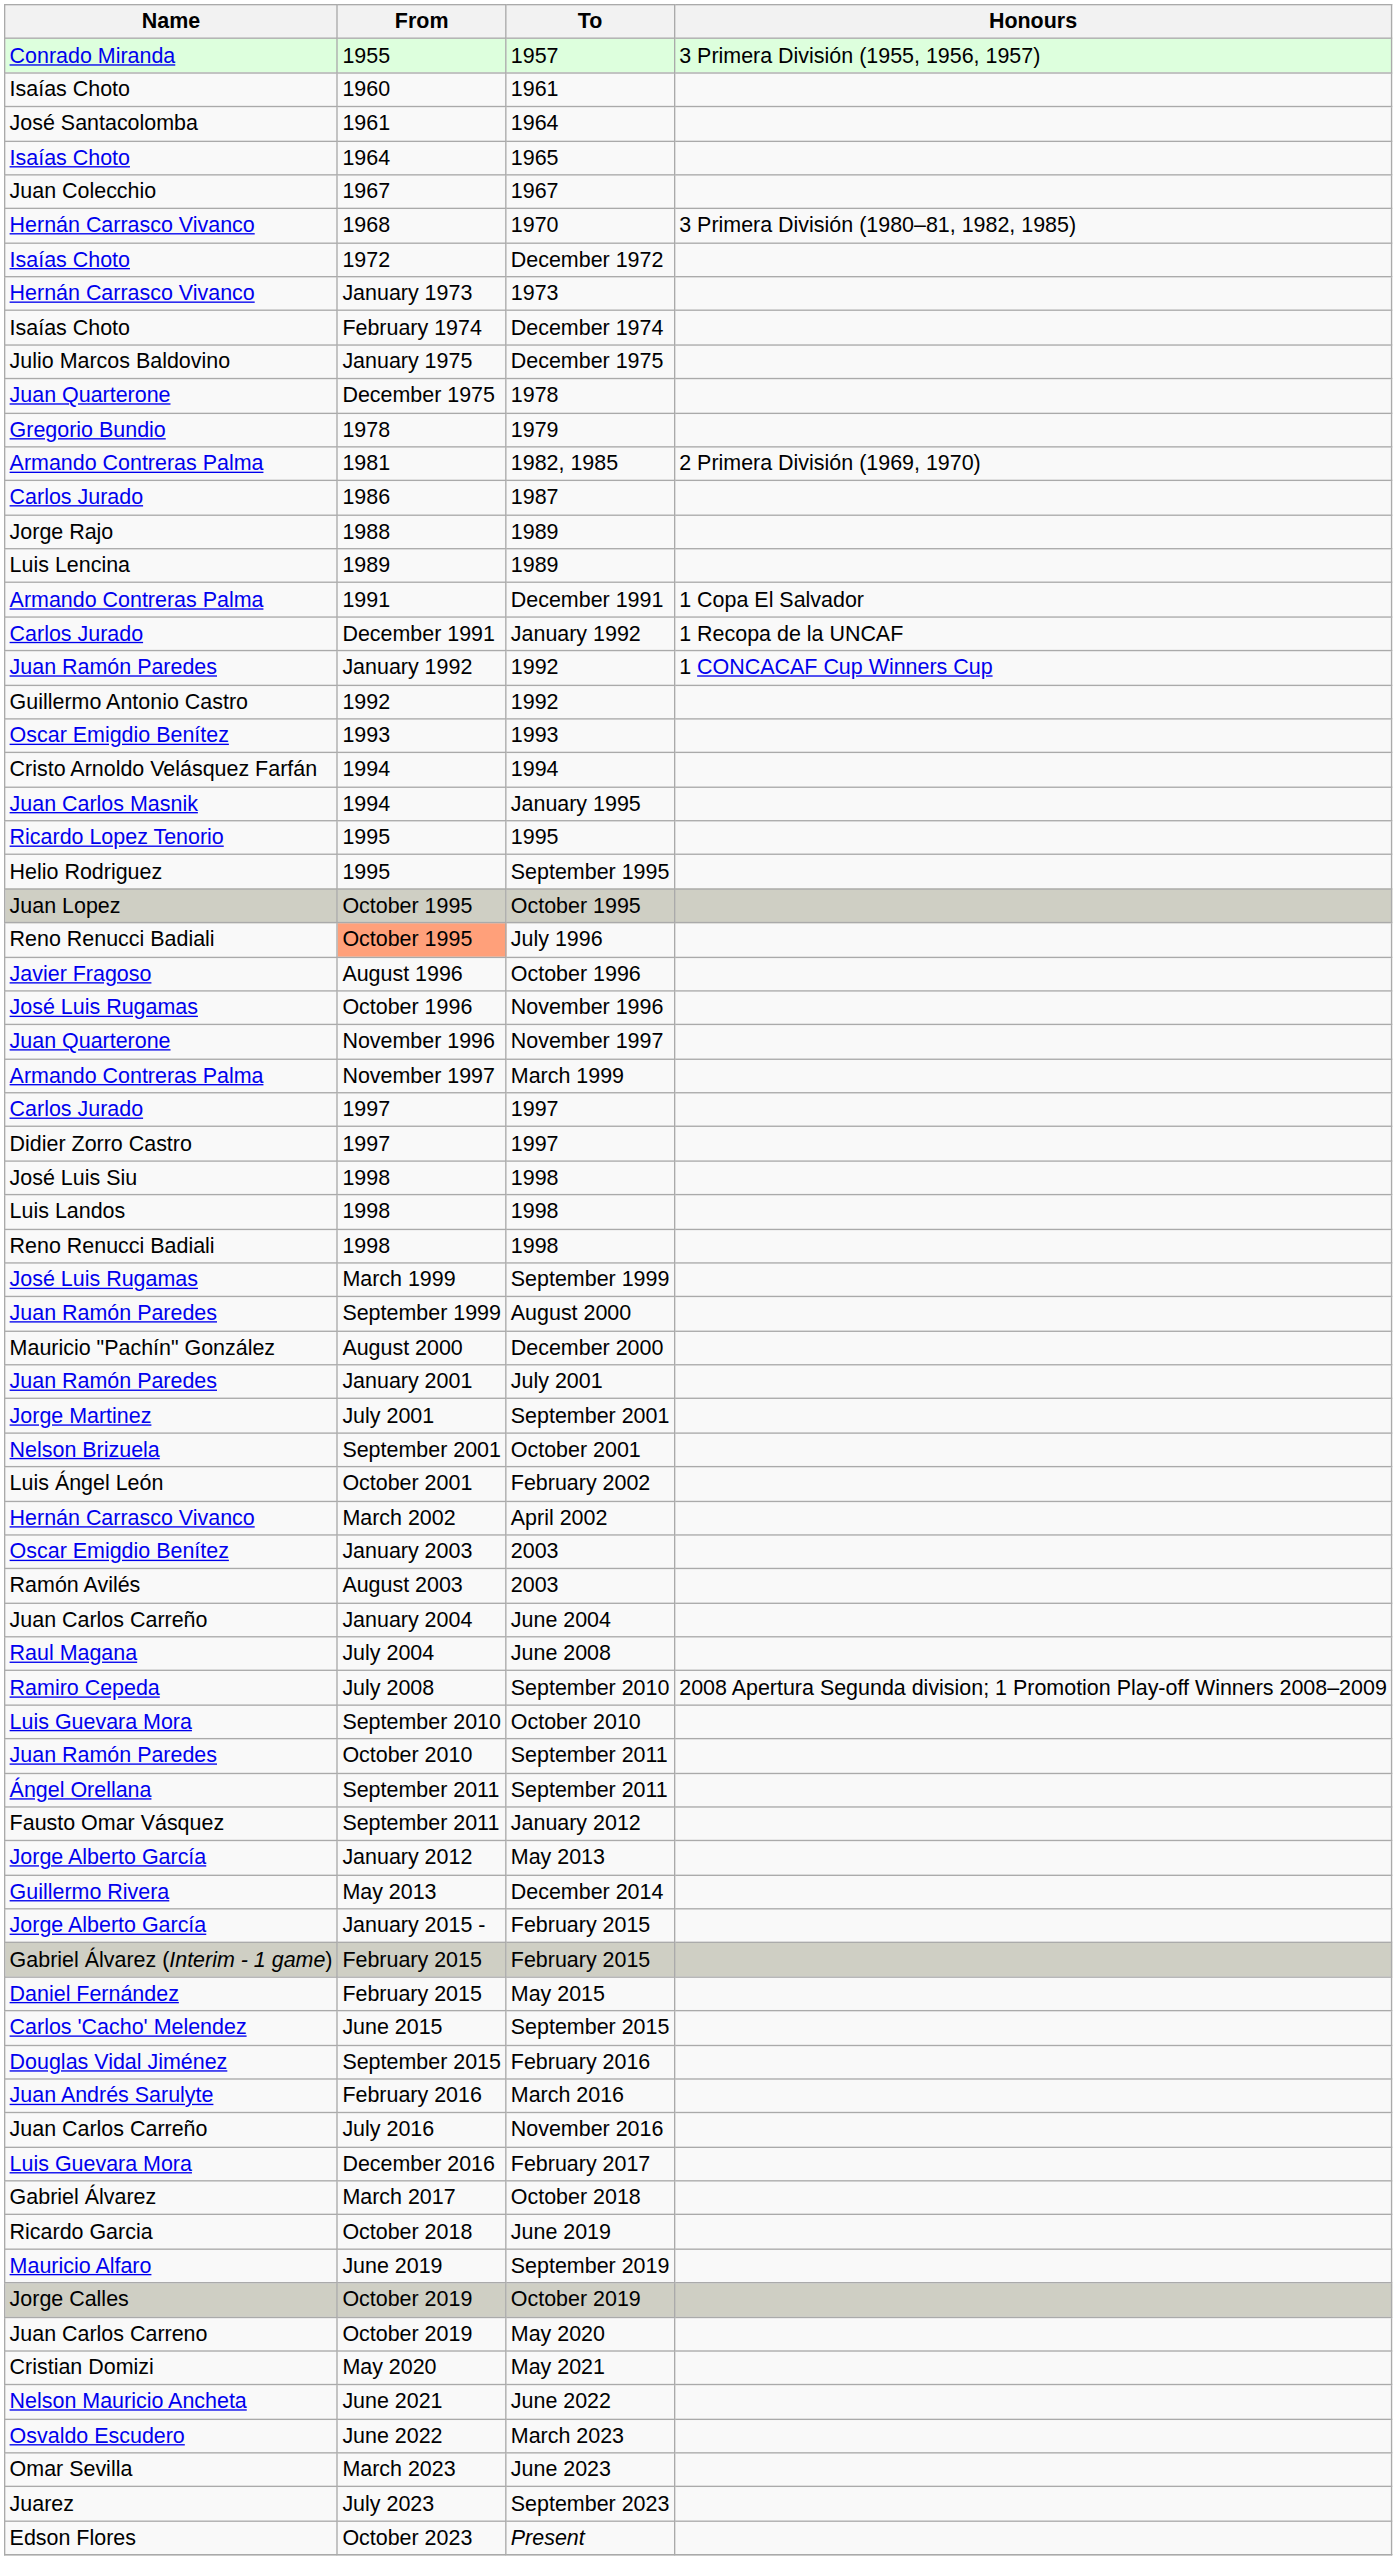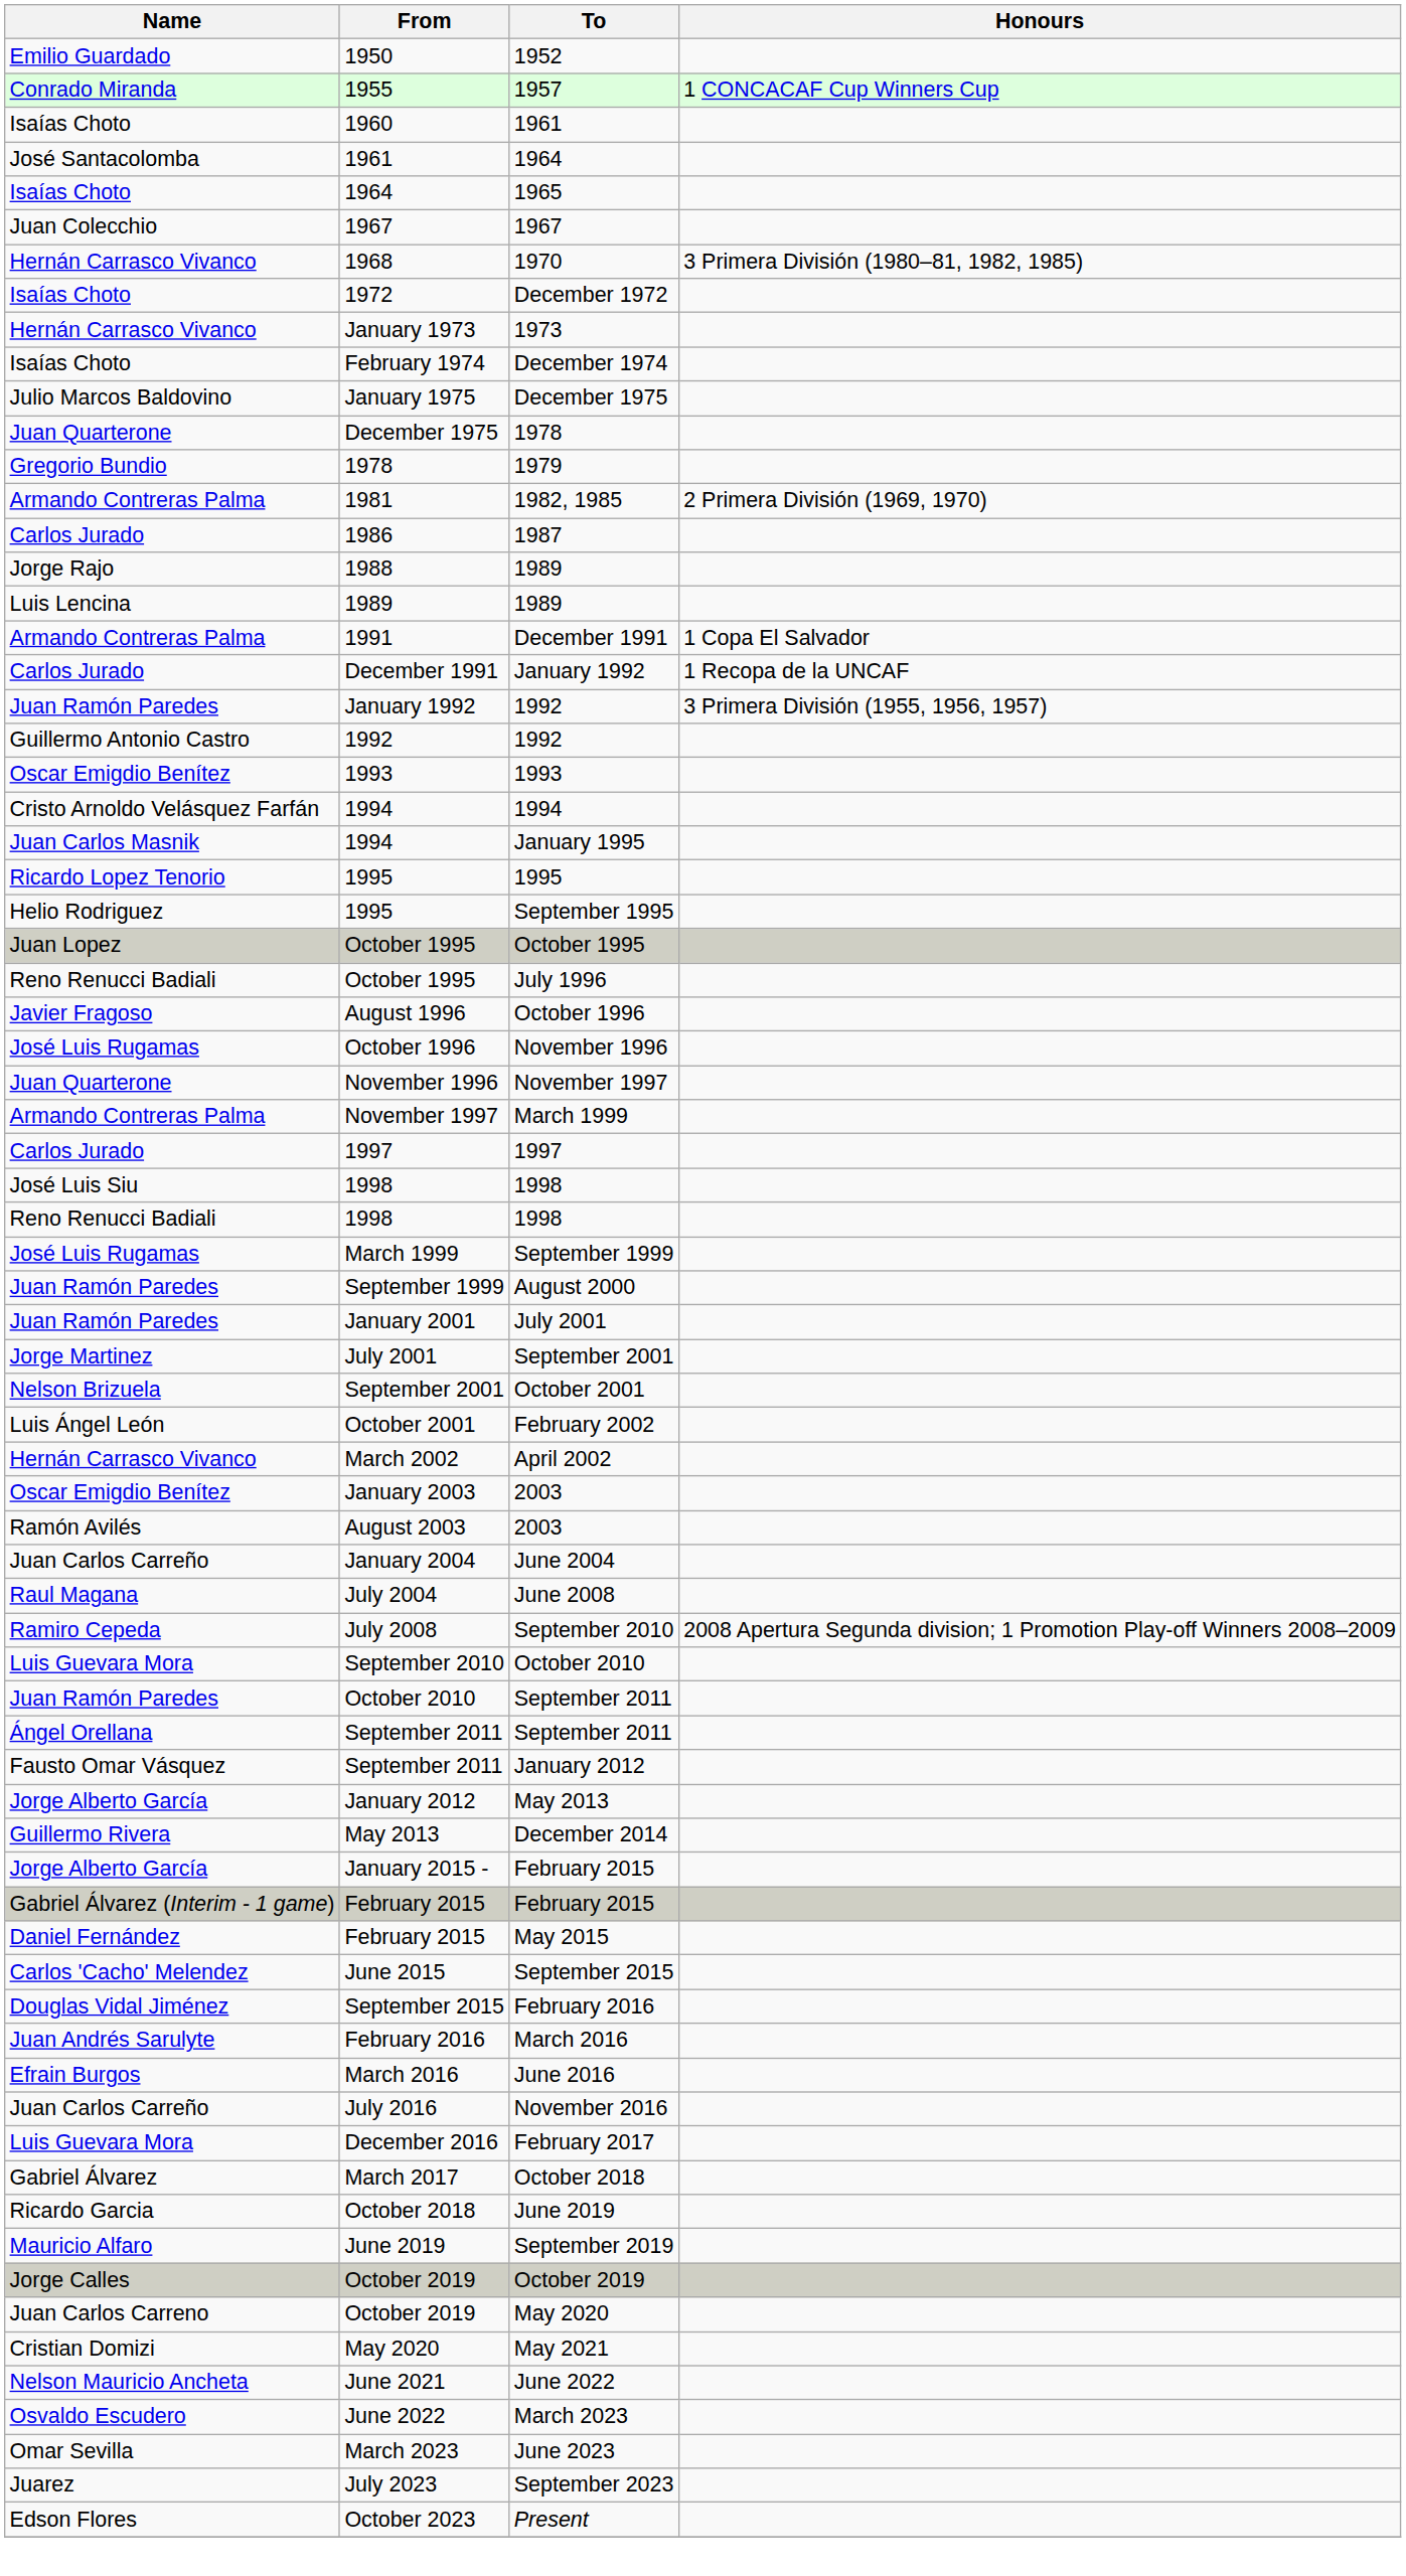 <table class="wikitable" style="text-align: left">
 <tr>
 <th rowspan="1">Name</th>
 <th rowspan="1">From</th>
 <th rowspan="1">To</th>
 <th rowspan="1">Honours</th>
 </tr>
+<tr>
+<td> <a href='#'>Emilio Guardado</a></td>
+<td align=left>1950</td>
+<td align=left>1952</td>
+<td align=left></td>
+</tr>
 <tr bgcolor="#ddffdd">
 <td> <a href='#'>Conrado Miranda</a></td>
 <td align=left>1955</td>
 <td align=left>1957</td>
-<td align=left>3 Primera División (1955, 1956, 1957)</td>
+<td align=left>1 <a href='#'>CONCACAF Cup Winners Cup</a></td>
 </tr>
 <tr>
 <td> Isaías Choto</td>
 <td align=left>1960</td>
 <td align=left>1961</td>
 <td align=left></td>
 </tr>
 <tr>
 <td>  José Santacolomba</td>
 <td align=left>1961</td>
 <td align=left>1964</td>
 <td align=left></td>
 </tr>
 <tr>
 <td> <a href='#'>Isaías Choto</a></td>
 <td align=left>1964</td>
 <td align=left>1965</td>
 <td align=left></td>
 </tr>
 <tr>
 <td> Juan Colecchio</td>
 <td align=left>1967</td>
 <td align=left>1967</td>
 <td align=left></td>
 </tr>
 <tr>
 <td> <a href='#'>Hernán Carrasco Vivanco</a></td>
 <td align=left>1968</td>
 <td align=left>1970</td>
 <td align=left>3 Primera División (1980–81, 1982, 1985)</td>
 </tr>
 <tr>
 <td> <a href='#'>Isaías Choto</a></td>
 <td align=left>1972</td>
 <td align=left>December 1972</td>
 <td align=left></td>
 </tr>
 <tr>
 <td> <a href='#'>Hernán Carrasco Vivanco</a></td>
 <td align=left>January 1973</td>
 <td align=left>1973</td>
 <td align=left></td>
 </tr>
 <tr>
 <td> Isaías Choto</td>
 <td align=left>February 1974</td>
 <td align=left>December 1974</td>
 <td align=left></td>
 </tr>
 <tr>
 <td> Julio Marcos Baldovino</td>
 <td align=left>January 1975</td>
 <td align=left>December 1975</td>
 <td align=left></td>
 </tr>
 <tr>
 <td> <a href='#'>Juan Quarterone</a></td>
 <td align=left>December 1975</td>
 <td align=left>1978</td>
 <td align=left></td>
 </tr>
 <tr>
 <td> <a href='#'>Gregorio Bundio</a></td>
 <td align=left>1978</td>
 <td align=left>1979</td>
 <td align=left></td>
 </tr>
 <tr>
 <td> <a href='#'>Armando Contreras Palma</a></td>
 <td align=left>1981</td>
 <td align=left>1982, 1985</td>
 <td align=left>2 Primera División (1969, 1970)</td>
 </tr>
 <tr>
 <td> <a href='#'>Carlos Jurado</a></td>
 <td align=left>1986</td>
 <td align=left>1987</td>
 <td align=left></td>
 </tr>
 <tr>
 <td> Jorge Rajo</td>
 <td align=left>1988</td>
 <td align=left>1989</td>
 <td align=left></td>
 </tr>
 <tr>
 <td> Luis Lencina</td>
 <td align=left>1989</td>
 <td align=left>1989</td>
 <td align=left></td>
 </tr>
 <tr>
 <td> <a href='#'>Armando Contreras Palma</a></td>
 <td align=left>1991</td>
 <td align=left>December 1991</td>
 <td align=left>1 Copa El Salvador</td>
 </tr>
 <tr>
 <td> <a href='#'>Carlos Jurado</a></td>
 <td align=left>December 1991</td>
 <td align=left>January 1992</td>
 <td align=left>1 Recopa de la UNCAF</td>
 </tr>
 <tr>
 <td> <a href='#'>Juan Ramón Paredes</a></td>
 <td align=left>January 1992</td>
 <td align=left>1992</td>
-<td align=left>1 <a href='#'>CONCACAF Cup Winners Cup</a></td>
+<td align=left>3 Primera División (1955, 1956, 1957)</td>
 </tr>
 <tr>
 <td> Guillermo Antonio Castro</td>
 <td align=left>1992</td>
 <td align=left>1992</td>
 <td align=left></td>
 </tr>
 <tr>
 <td> <a href='#'>Oscar Emigdio Benítez</a></td>
 <td align=left>1993</td>
 <td align=left>1993</td>
 <td align=left></td>
 </tr>
 <tr>
 <td> Cristo Arnoldo Velásquez Farfán</td>
 <td align=left>1994</td>
 <td align=left>1994</td>
 <td align=left></td>
 </tr>
 <tr>
 <td> <a href='#'>Juan Carlos Masnik</a> </td>
 <td align=left>1994</td>
 <td align=left>January 1995</td>
 <td align=left></td>
 </tr>
 <tr>
 <td> <a href='#'>Ricardo Lopez Tenorio</a></td>
 <td align=left>1995</td>
 <td align=left>1995</td>
 <td align=left></td>
 </tr>
 <tr>
 <td> Helio Rodriguez</td>
 <td align=left>1995</td>
 <td align=left>September 1995</td>
 <td align=left></td>
 </tr>
 <tr bgcolor="#CFCFC4">
 <td> Juan Lopez</td>
 <td align=left>October 1995</td>
 <td align=left>October 1995</td>
 <td align=left></td>
 </tr>
 <tr>
 <td> Reno Renucci Badiali</td>
-<td align=left style="background: lightsalmon;">October 1995</td>
+<td align=left>October 1995</td>
 <td align=left>July 1996</td>
 <td align=left></td>
 </tr>
 <tr>
 <td> <a href='#'>Javier Fragoso</a></td>
 <td align=left>August 1996</td>
 <td align=left>October 1996</td>
 <td align=left></td>
 </tr>
 <tr>
 <td> <a href='#'>José Luis Rugamas</a></td>
 <td align=left>October 1996</td>
 <td align=left>November 1996</td>
 <td align=left></td>
 </tr>
 <tr>
 <td> <a href='#'>Juan Quarterone</a></td>
 <td align=left>November 1996</td>
 <td align=left>November 1997</td>
 <td align=left></td>
 </tr>
 <tr>
 <td> <a href='#'>Armando Contreras Palma</a></td>
 <td align=left>November 1997</td>
 <td align=left>March 1999</td>
 <td align=left></td>
 </tr>
 <tr>
 <td> <a href='#'>Carlos Jurado</a></td>
 <td align=left>1997</td>
 <td align=left>1997</td>
 <td align=left></td>
 </tr>
 <tr>
-<td> Didier Zorro Castro</td>
-<td align=left>1997</td>
-<td align=left>1997</td>
-<td align=left></td>
-</tr>
-<tr>
 <td> José Luis Siu</td>
-<td align=left>1998</td>
-<td align=left>1998</td>
-<td align=left></td>
-</tr>
-<tr>
-<td> Luis Landos</td>
 <td align=left>1998</td>
 <td align=left>1998</td>
 <td align=left></td>
 </tr>
 <tr>
 <td> Reno Renucci Badiali</td>
 <td align=left>1998</td>
 <td align=left>1998</td>
 <td align=left></td>
 </tr>
 <tr>
 <td> <a href='#'>José Luis Rugamas</a></td>
 <td align=left>March 1999</td>
 <td align=left>September 1999</td>
 <td align=left></td>
 </tr>
 <tr>
 <td> <a href='#'>Juan Ramón Paredes</a></td>
 <td align=left>September 1999</td>
 <td align=left>August 2000</td>
-<td align=left></td>
-</tr>
-<tr>
-<td> Mauricio "Pachín" González</td>
-<td align=left>August 2000</td>
-<td align=left>December 2000</td>
 <td align=left></td>
 </tr>
 <tr>
 <td> <a href='#'>Juan Ramón Paredes</a></td>
 <td align=left>January 2001</td>
 <td align=left>July 2001</td>
 <td align=left></td>
 </tr>
 <tr>
 <td> <a href='#'>Jorge Martinez</a></td>
 <td align=left>July 2001</td>
 <td align=left>September 2001</td>
 <td align=left></td>
 </tr>
 <tr>
 <td> <a href='#'>Nelson Brizuela</a></td>
 <td align=left>September 2001</td>
 <td align=left>October 2001</td>
 <td align=left></td>
 </tr>
 <tr>
 <td> Luis Ángel León</td>
 <td align=left>October 2001</td>
 <td align=left>February 2002</td>
 <td align=left></td>
 </tr>
 <tr>
 <td> <a href='#'>Hernán Carrasco Vivanco</a></td>
 <td align=left>March 2002</td>
 <td align=left>April 2002</td>
 <td align=left></td>
 </tr>
 <tr>
 <td> <a href='#'>Oscar Emigdio Benítez</a></td>
 <td align=left>January 2003</td>
 <td align=left>2003</td>
 <td align=left></td>
 </tr>
 <tr>
 <td> Ramón Avilés</td>
 <td align=left>August 2003</td>
 <td align=left>2003</td>
 <td align=left></td>
 </tr>
 <tr>
 <td> Juan Carlos Carreño</td>
 <td align=left>January 2004</td>
 <td align=left>June 2004</td>
 <td align=left></td>
 </tr>
 <tr>
 <td> <a href='#'>Raul Magana</a></td>
 <td align=left>July 2004</td>
 <td align=left>June 2008</td>
 <td align=left></td>
 </tr>
 <tr>
 <td> <a href='#'>Ramiro Cepeda</a></td>
 <td align=left>July 2008</td>
 <td align=left>September 2010</td>
 <td align=left>2008 Apertura Segunda division; 1 Promotion Play-off Winners 2008–2009</td>
 </tr>
 <tr>
 <td> <a href='#'>Luis Guevara Mora</a></td>
 <td align=left>September 2010</td>
 <td align=left>October 2010</td>
 <td align=left></td>
 </tr>
 <tr>
 <td> <a href='#'>Juan Ramón Paredes</a></td>
 <td align=left>October 2010</td>
 <td align=left>September 2011</td>
 <td align=left></td>
 </tr>
 <tr>
 <td> <a href='#'>Ángel Orellana</a></td>
 <td align=left>September 2011</td>
 <td align=left>September 2011</td>
 <td align=left></td>
 </tr>
 <tr>
 <td> Fausto Omar Vásquez</td>
 <td align=left>September 2011</td>
 <td align=left>January 2012</td>
 <td align=left></td>
 </tr>
 <tr>
 <td> <a href='#'>Jorge Alberto García</a></td>
 <td align=left>January 2012</td>
 <td align=left>May 2013</td>
 <td align=left></td>
 </tr>
 <tr>
 <td> <a href='#'>Guillermo Rivera</a></td>
 <td align=left>May 2013</td>
 <td align=left>December 2014</td>
 <td align=left></td>
 </tr>
 <tr>
 <td> <a href='#'>Jorge Alberto García</a></td>
 <td align=left>January 2015 -</td>
 <td align=left>February 2015</td>
 <td align=left></td>
 </tr>
 <tr bgcolor="#CFCFC4">
 <td>  Gabriel Álvarez   (<em>Interim - 1 game</em>)</td>
 <td align=left>February 2015</td>
 <td align=left>February 2015</td>
 <td align=left></td>
 </tr>
 <tr>
 <td> <a href='#'>Daniel Fernández</a></td>
 <td align=left>February 2015</td>
 <td align=left>May 2015</td>
 <td align=left></td>
 </tr>
 <tr>
 <td> <a href='#'>Carlos 'Cacho' Melendez</a></td>
 <td align=left>June 2015</td>
 <td align=left>September 2015</td>
 <td align=left></td>
 </tr>
 <tr>
 <td> <a href='#'>Douglas Vidal Jiménez</a></td>
 <td align=left>September 2015</td>
 <td align=left>February 2016</td>
 <td align=left></td>
 </tr>
 <tr>
 <td> <a href='#'>Juan Andrés Sarulyte</a></td>
 <td align=left>February 2016</td>
 <td align=left>March 2016</td>
 <td align=left></td>
 </tr>
 <tr>
+<td> <a href='#'>Efrain Burgos</a></td>
+<td align=left>March 2016</td>
+<td align=left>June 2016</td>
+<td align=left></td>
+</tr>
+<tr>
 <td> Juan Carlos Carreño</td>
 <td align=left>July 2016</td>
 <td align=left>November 2016</td>
 <td align=left></td>
 </tr>
 <tr>
 <td> <a href='#'>Luis Guevara Mora</a></td>
 <td align=left>December 2016</td>
 <td align=left>February 2017</td>
 </tr>
 <tr>
 <td> Gabriel Álvarez</td>
 <td align=left>March 2017</td>
 <td align=left>October 2018</td>
 <td align=left></td>
 </tr>
 <tr>
 <td> Ricardo Garcia</td>
 <td align=left>October 2018</td>
 <td align=left>June 2019</td>
 <td align=left></td>
 </tr>
 <tr>
 <td> <a href='#'>Mauricio Alfaro</a></td>
 <td align=left>June 2019</td>
 <td align=left>September 2019</td>
 <td align=left></td>
 </tr>
 <tr bgcolor="#CFCFC4">
 <td> Jorge Calles</td>
 <td align=left>October 2019</td>
 <td align=left>October 2019</td>
 <td align=left></td>
 </tr>
 <tr>
 <td> Juan Carlos Carreno</td>
 <td align=left>October 2019</td>
 <td align=left>May 2020</td>
 <td align=left></td>
 </tr>
 <tr>
 <td> Cristian Domizi</td>
 <td align=left>May 2020</td>
 <td align=left>May 2021</td>
 <td align=left></td>
 </tr>
 <tr>
 <td> <a href='#'>Nelson Mauricio Ancheta</a></td>
 <td align=left>June 2021</td>
 <td align=left>June 2022</td>
 <td align=left></td>
 </tr>
 <tr>
 <td> <a href='#'>Osvaldo Escudero</a> </td>
 <td align=left>June 2022</td>
 <td align=left>March 2023</td>
 <td align=left></td>
 </tr>
 <tr>
 <td> Omar Sevilla</td>
 <td align=left>March 2023</td>
 <td align=left>June 2023</td>
 <td align=left></td>
 </tr>
 <tr>
 <td> Juarez</td>
 <td align=left>July 2023</td>
 <td align=left>September 2023</td>
 <td align=left></td>
 </tr>
 <tr>
 <td> Edson Flores</td>
 <td align=left>October 2023</td>
 <td align=left><em>Present</em></td>
 <td align=left></td>
 </tr>
 <tr>
 </tr>
 </table>
